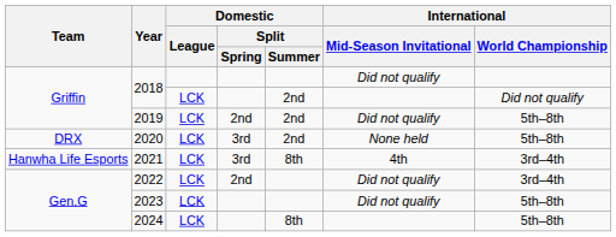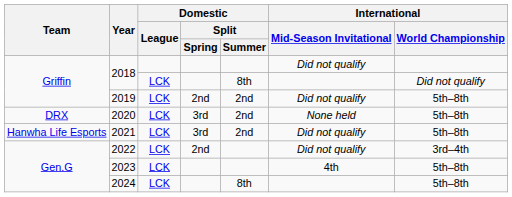 <table class="wikitable" style="font-size:90%; text-align:center;">
 <tr style="background:#f0f6ff;">
 <th rowspan=3>Team</th>
 <th rowspan=3>Year</th>
 <th colspan=3>Domestic</th>
 <th colspan=2>International</th>
 </tr>
 <tr>
 <th rowspan=2>League</th>
 <th colspan=2>Split</th>
 <th rowspan=2><a href='#'>Mid-Season Invitational</a></th>
 <th rowspan=2><a href='#'>World Championship</a></th>
 </tr>
 <tr>
 <th>Spring</th>
 <th>Summer</th>
 </tr>
 <tr>
 <td rowspan="3"><a href='#'>Griffin</a></td>
 <td rowspan="2">2018</td>
 <td></td>
 <td></td>
 <td></td>
 <td><em>Did not qualify</em></td>
 <td></td>
 </tr>
 <tr>
 <td><a href='#'>LCK</a></td>
 <td></td>
-<td>2nd</td>
+<td>8th</td>
 <td></td>
 <td><em>Did not qualify</em></td>
 </tr>
 <tr>
 <td>2019</td>
 <td><a href='#'>LCK</a></td>
 <td>2nd</td>
 <td>2nd</td>
 <td><em>Did not qualify</em></td>
 <td>5th–8th</td>
 </tr>
 <tr>
 <td><a href='#'>DRX</a></td>
 <td>2020</td>
 <td><a href='#'>LCK</a></td>
 <td>3rd</td>
 <td>2nd</td>
 <td><em>None held</em></td>
 <td>5th–8th</td>
 </tr>
 <tr>
 <td><a href='#'>Hanwha Life Esports</a></td>
 <td>2021</td>
 <td><a href='#'>LCK</a></td>
 <td>3rd</td>
-<td>8th</td>
-<td>4th</td>
-<td>3rd–4th</td>
+<td>2nd</td>
+<td><em>Did not qualify</em></td>
+<td>5th–8th</td>
 </tr>
 <tr>
 <td rowspan="3"><a href='#'>Gen.G</a></td>
 <td>2022</td>
 <td><a href='#'>LCK</a></td>
 <td>2nd</td>
 <td></td>
 <td><em>Did not qualify</em></td>
 <td>3rd–4th</td>
 </tr>
 <tr>
 <td>2023</td>
 <td><a href='#'>LCK</a></td>
 <td></td>
 <td></td>
-<td><em>Did not qualify</em></td>
+<td>4th</td>
 <td>5th–8th</td>
 </tr>
 <tr>
 <td>2024</td>
 <td><a href='#'>LCK</a></td>
 <td></td>
 <td>8th</td>
 <td></td>
 <td>5th–8th</td>
 </tr>
 </table>
